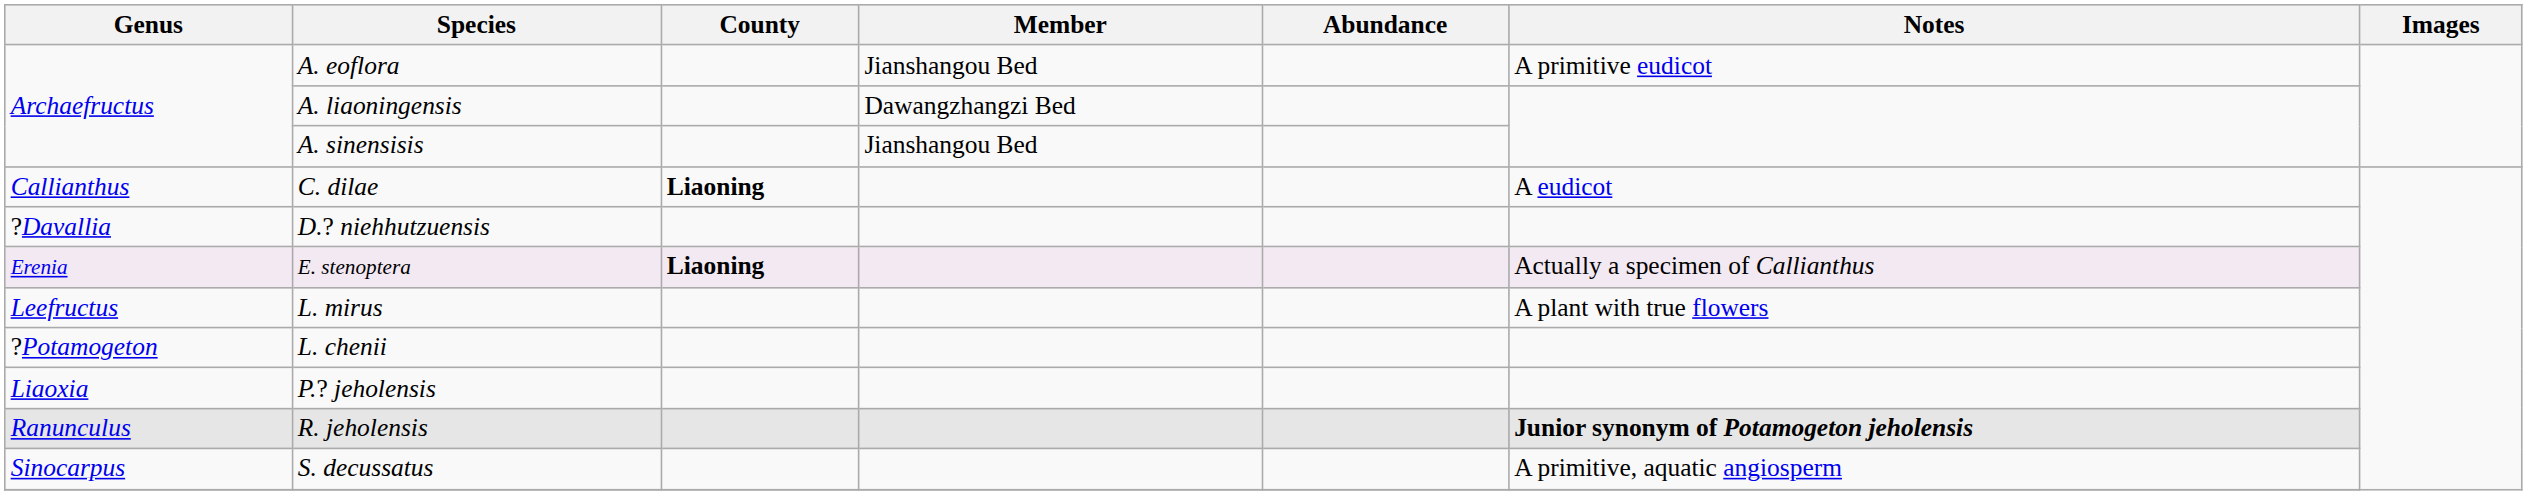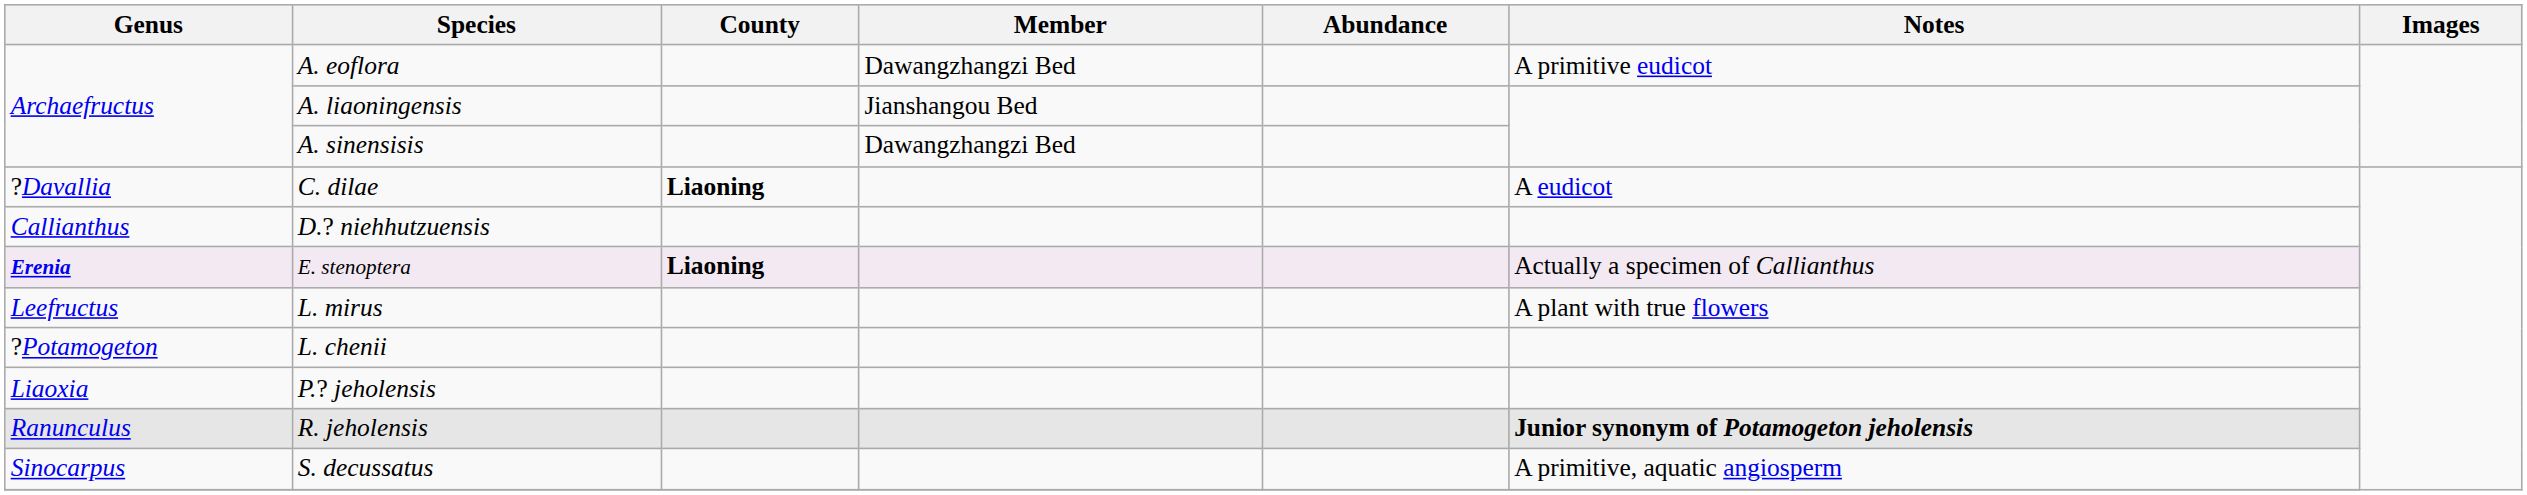 <table class="wikitable" align="center" width="100%">
 <tr>
 <th>Genus</th>
 <th>Species</th>
 <th>County</th>
 <th>Member</th>
 <th>Abundance</th>
 <th>Notes</th>
 <th>Images</th>
 </tr>
 <tr>
 <td rowspan="3"><em><a href='#'>Archaefructus</a></em></td>
 <td><em>A. eoflora</em></td>
 <td></td>
-<td>Jianshangou Bed</td>
+<td>Dawangzhangzi Bed</td>
 <td></td>
 <td>A primitive <a href='#'>eudicot</a></td>
 <td rowspan="3"></td>
 </tr>
 <tr>
 <td><em>A. liaoningensis</em></td>
 <td></td>
-<td>Dawangzhangzi Bed</td>
+<td>Jianshangou Bed</td>
 <td></td>
 </tr>
 <tr>
 <td><em>A. sinensisis</em></td>
 <td></td>
-<td>Jianshangou Bed</td>
+<td>Dawangzhangzi Bed</td>
 <td></td>
 </tr>
 <tr>
-<td><em><a href='#'>Callianthus</a></em></td>
+<td>?<em><a href='#'>Davallia</a></em></td>
 <td><em>C. dilae</em></td>
 <td><strong>Liaoning</strong></td>
 <td></td>
 <td></td>
 <td>A <a href='#'>eudicot</a></td>
 </tr>
 <tr>
-<td>?<em><a href='#'>Davallia</a></em></td>
+<td><em><a href='#'>Callianthus</a></em></td>
 <td><em>D.</em>? <em>niehhutzuensis</em></td>
 <td></td>
 <td></td>
 <td></td>
 <td></td>
 </tr>
 <tr>
-<td style="background:#f3e9f3;"><small><em><a href='#'>Erenia</a></em></small></td>
+<td style="background:#f3e9f3;"><strong><small><em><a href='#'>Erenia</a></em></small></strong></td>
 <td style="background:#f3e9f3;"><small><em>E. stenoptera</em></small></td>
 <td style="background:#f3e9f3;"><strong>Liaoning</strong></td>
 <td style="background:#f3e9f3;"></td>
 <td style="background:#f3e9f3;"></td>
 <td style="background:#f3e9f3;">Actually a specimen of <em>Callianthus</em></td>
 </tr>
 <tr>
 <td><em><a href='#'>Leefructus</a></em></td>
 <td><em>L. mirus</em></td>
 <td></td>
 <td></td>
 <td></td>
 <td>A plant with true <a href='#'>flowers</a></td>
 </tr>
 <tr>
 <td>?<em><a href='#'>Potamogeton</a></em></td>
 <td><em>L. chenii</em></td>
 <td></td>
 <td></td>
 <td></td>
 <td></td>
 </tr>
 <tr>
 <td><em><a href='#'>Liaoxia</a></em></td>
 <td><em>P.</em>? <em>jeholensis</em></td>
 <td></td>
 <td></td>
 <td></td>
 <td></td>
 </tr>
 <tr>
 <td style="background:#E6E6E6;"><em><a href='#'>Ranunculus</a></em></td>
 <td style="background:#E6E6E6;"><em>R. jeholensis</em></td>
 <td style="background:#E6E6E6;"></td>
 <td style="background:#E6E6E6;"></td>
 <td style="background:#E6E6E6;"></td>
 <td style="background:#E6E6E6;"><strong>Junior synonym of <em>Potamogeton jeholensis</em></strong></td>
 </tr>
 <tr>
 <td><em><a href='#'>Sinocarpus</a></em></td>
 <td><em>S. decussatus</em></td>
 <td></td>
 <td></td>
 <td></td>
 <td>A primitive, aquatic <a href='#'>angiosperm</a></td>
 </tr>
 <tr>
 </tr>
 </table>
